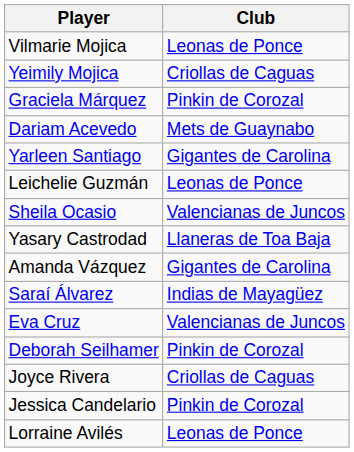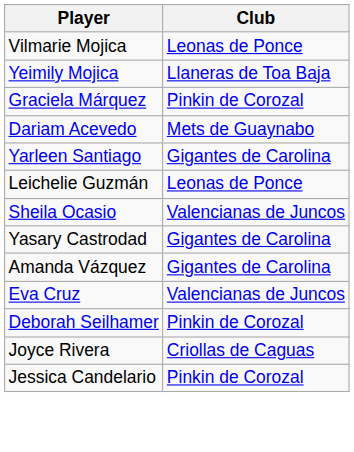 <table class="wikitable">
 <tr>
 <th>Player</th>
 <th>Club</th>
 </tr>
 <tr>
 <td> Vilmarie Mojica</td>
 <td><a href='#'>Leonas de Ponce</a></td>
 </tr>
 <tr>
 <td> <a href='#'>Yeimily Mojica</a></td>
-<td><a href='#'>Criollas de Caguas</a></td>
+<td><a href='#'>Llaneras de Toa Baja</a></td>
 </tr>
 <tr>
 <td> <a href='#'>Graciela Márquez</a></td>
 <td><a href='#'>Pinkin de Corozal</a></td>
 </tr>
 <tr>
 <td> <a href='#'>Dariam Acevedo</a></td>
 <td><a href='#'>Mets de Guaynabo</a></td>
 </tr>
 <tr>
 <td> <a href='#'>Yarleen Santiago</a></td>
 <td><a href='#'>Gigantes de Carolina</a></td>
 </tr>
 <tr>
 <td> Leichelie Guzmán</td>
 <td><a href='#'>Leonas de Ponce</a></td>
 </tr>
 <tr>
 <td> <a href='#'>Sheila Ocasio</a></td>
 <td><a href='#'>Valencianas de Juncos</a></td>
 </tr>
 <tr>
 <td> Yasary Castrodad</td>
-<td><a href='#'>Llaneras de Toa Baja</a></td>
+<td><a href='#'>Gigantes de Carolina</a></td>
 </tr>
 <tr>
 <td> Amanda Vázquez</td>
 <td><a href='#'>Gigantes de Carolina</a></td>
-</tr>
-<tr>
-<td> <a href='#'>Saraí Álvarez</a></td>
-<td><a href='#'>Indias de Mayagüez</a></td>
 </tr>
 <tr>
 <td> <a href='#'>Eva Cruz</a></td>
 <td><a href='#'>Valencianas de Juncos</a></td>
 </tr>
 <tr>
 <td> <a href='#'>Deborah Seilhamer</a></td>
 <td><a href='#'>Pinkin de Corozal</a></td>
 </tr>
 <tr>
 <td> Joyce Rivera</td>
 <td><a href='#'>Criollas de Caguas</a></td>
 </tr>
 <tr>
 <td> Jessica Candelario</td>
 <td><a href='#'>Pinkin de Corozal</a></td>
 </tr>
-<tr>
-<td> Lorraine Avilés</td>
-<td><a href='#'>Leonas de Ponce</a></td>
-</tr>
 </table>
